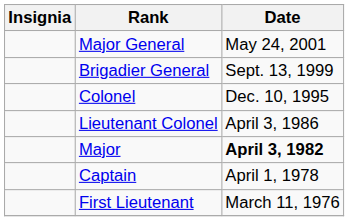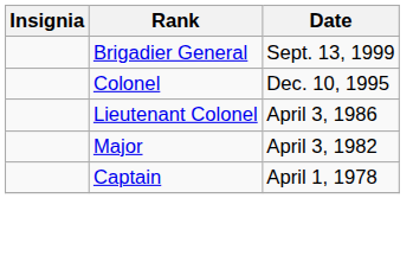 <table class="wikitable">
 <tr>
 <th>Insignia</th>
 <th>Rank</th>
 <th>Date</th>
-</tr>
-<tr>
-<td></td>
-<td><a href='#'>Major General</a></td>
-<td>May 24, 2001</td>
 </tr>
 <tr>
 <td></td>
 <td><a href='#'>Brigadier General</a></td>
 <td>Sept. 13, 1999</td>
 </tr>
 <tr>
 <td></td>
 <td><a href='#'>Colonel</a></td>
 <td>Dec. 10, 1995</td>
 </tr>
 <tr>
 <td></td>
 <td><a href='#'>Lieutenant Colonel</a></td>
 <td>April 3, 1986</td>
 </tr>
 <tr>
 <td></td>
 <td><a href='#'>Major</a></td>
-<td><strong>April 3, 1982</strong></td>
+<td>April 3, 1982</td>
 </tr>
 <tr>
 <td></td>
 <td><a href='#'>Captain</a></td>
 <td>April 1, 1978</td>
 </tr>
 <tr>
-<td></td>
-<td><a href='#'>First Lieutenant</a></td>
-<td>March 11, 1976</td>
-</tr>
-<tr>
 </tr>
 </table>
